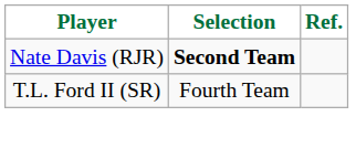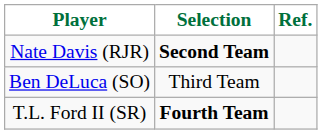 <table class="wikitable sortable sortable" style="text-align: center">
 <tr align=center>
 <th style="background: white; color: #00703C">Player</th>
 <th style="background: white; color: #00703C">Selection</th>
 <th style="background: white; color: #00703C" class="unsortable">Ref.</th>
 </tr>
 <tr>
 <td><a href='#'>Nate Davis</a> (RJR)</td>
 <td><strong>Second Team</strong></td>
 <td></td>
 </tr>
 <tr>
+<td><a href='#'>Ben DeLuca</a> (SO)</td>
+<td>Third Team</td>
+<td></td>
+</tr>
+<tr>
 <td>T.L. Ford II (SR)</td>
-<td>Fourth Team</td>
+<td><strong>Fourth Team</strong></td>
 <td></td>
 </tr>
 </table>
